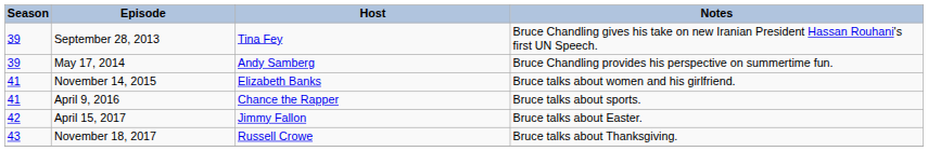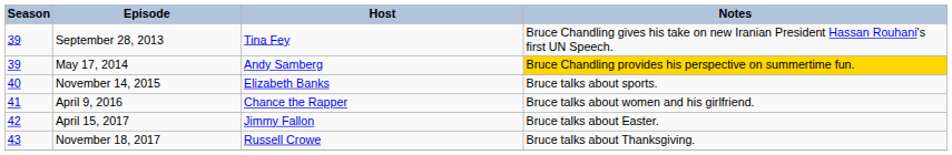 <table class="wikitable" style="width:100%;">
 <tr>
 <th style="background:#B0C4DE;" width="5%">Season</th>
 <th style="background:#B0C4DE;" width="20%">Episode</th>
 <th style="background:#B0C4DE;" width="30%">Host</th>
 <th style="background:#B0C4DE;" width="45%">Notes</th>
 </tr>
 <tr>
 <td><a href='#'>39</a></td>
 <td>September 28, 2013</td>
 <td><a href='#'>Tina Fey</a></td>
 <td>Bruce Chandling gives his take on new Iranian President <a href='#'>Hassan Rouhani</a>'s first UN Speech.</td>
 </tr>
 <tr>
 <td><a href='#'>39</a></td>
 <td>May 17, 2014</td>
 <td><a href='#'>Andy Samberg</a></td>
-<td>Bruce Chandling provides his perspective on summertime fun.</td>
+<td style="background: gold;">Bruce Chandling provides his perspective on summertime fun.</td>
 </tr>
 <tr>
-<td><a href='#'>41</a></td>
+<td><a href='#'>40</a></td>
 <td>November 14, 2015</td>
 <td><a href='#'>Elizabeth Banks</a></td>
-<td>Bruce talks about women and his girlfriend.</td>
+<td>Bruce talks about sports.</td>
 </tr>
 <tr>
 <td><a href='#'>41</a></td>
 <td>April 9, 2016</td>
 <td><a href='#'>Chance the Rapper</a></td>
-<td>Bruce talks about sports.</td>
+<td>Bruce talks about women and his girlfriend.</td>
 </tr>
 <tr>
 <td><a href='#'>42</a></td>
 <td>April 15, 2017</td>
 <td><a href='#'>Jimmy Fallon</a></td>
 <td>Bruce talks about Easter.</td>
 </tr>
 <tr>
 <td><a href='#'>43</a></td>
 <td>November 18, 2017</td>
 <td><a href='#'>Russell Crowe</a></td>
 <td>Bruce talks about Thanksgiving.</td>
 </tr>
 <tr>
 </tr>
 </table>
